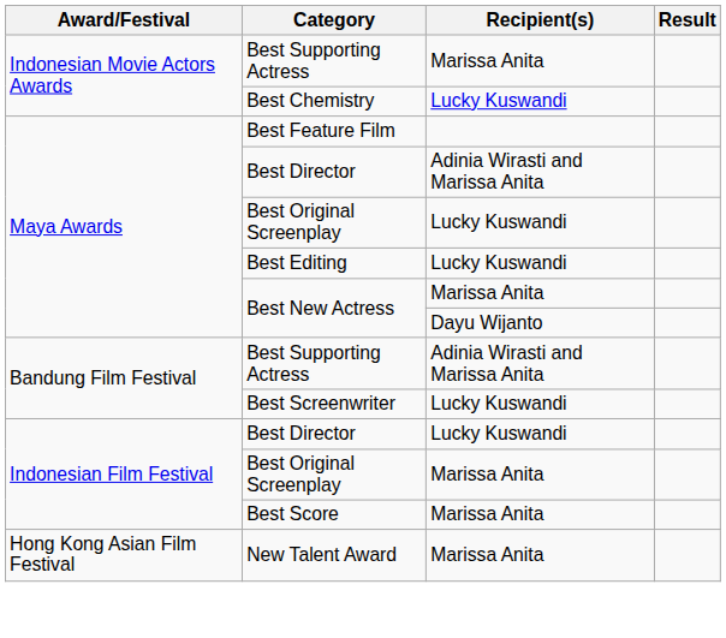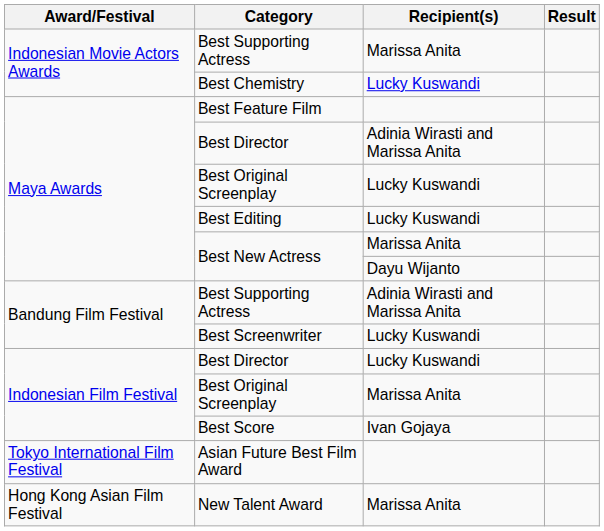 <table class="wikitable">
 <tr>
 <th>Award/Festival</th>
 <th>Category</th>
 <th>Recipient(s)</th>
 <th>Result</th>
 </tr>
 <tr>
 <td rowspan="2"><a href='#'>Indonesian Movie Actors Awards</a></td>
 <td>Best Supporting Actress</td>
 <td>Marissa Anita</td>
 <td></td>
 </tr>
 <tr>
 <td>Best Chemistry</td>
 <td><a href='#'>Lucky Kuswandi</a></td>
 <td></td>
 </tr>
 <tr>
 <td rowspan="6"><a href='#'>Maya Awards</a></td>
 <td>Best Feature Film</td>
 <td></td>
 <td></td>
 </tr>
 <tr>
 <td>Best Director</td>
 <td>Adinia Wirasti and Marissa Anita</td>
 <td></td>
 </tr>
 <tr>
 <td>Best Original Screenplay</td>
 <td>Lucky Kuswandi</td>
 <td></td>
 </tr>
 <tr>
 <td>Best Editing</td>
 <td>Lucky Kuswandi</td>
 <td></td>
 </tr>
 <tr>
 <td rowspan="2">Best New Actress</td>
 <td>Marissa Anita</td>
 <td></td>
 </tr>
 <tr>
 <td>Dayu Wijanto</td>
 <td></td>
 </tr>
 <tr>
 <td rowspan="2">Bandung Film Festival</td>
 <td>Best Supporting Actress</td>
 <td>Adinia Wirasti and Marissa Anita</td>
 <td></td>
 </tr>
 <tr>
 <td>Best Screenwriter</td>
 <td>Lucky Kuswandi</td>
 <td></td>
 </tr>
 <tr>
 <td rowspan="3"><a href='#'>Indonesian Film Festival</a></td>
 <td>Best Director</td>
 <td>Lucky Kuswandi</td>
 <td></td>
 </tr>
 <tr>
 <td>Best Original Screenplay</td>
 <td>Marissa Anita</td>
 <td></td>
 </tr>
 <tr>
 <td>Best Score</td>
-<td>Marissa Anita</td>
+<td>Ivan Gojaya</td>
+<td></td>
+</tr>
+<tr>
+<td><a href='#'>Tokyo International Film Festival</a></td>
+<td>Asian Future Best Film Award</td>
+<td></td>
 <td></td>
 </tr>
 <tr>
 <td>Hong Kong Asian Film Festival</td>
 <td>New Talent Award</td>
 <td>Marissa Anita</td>
 <td></td>
 </tr>
 </table>
